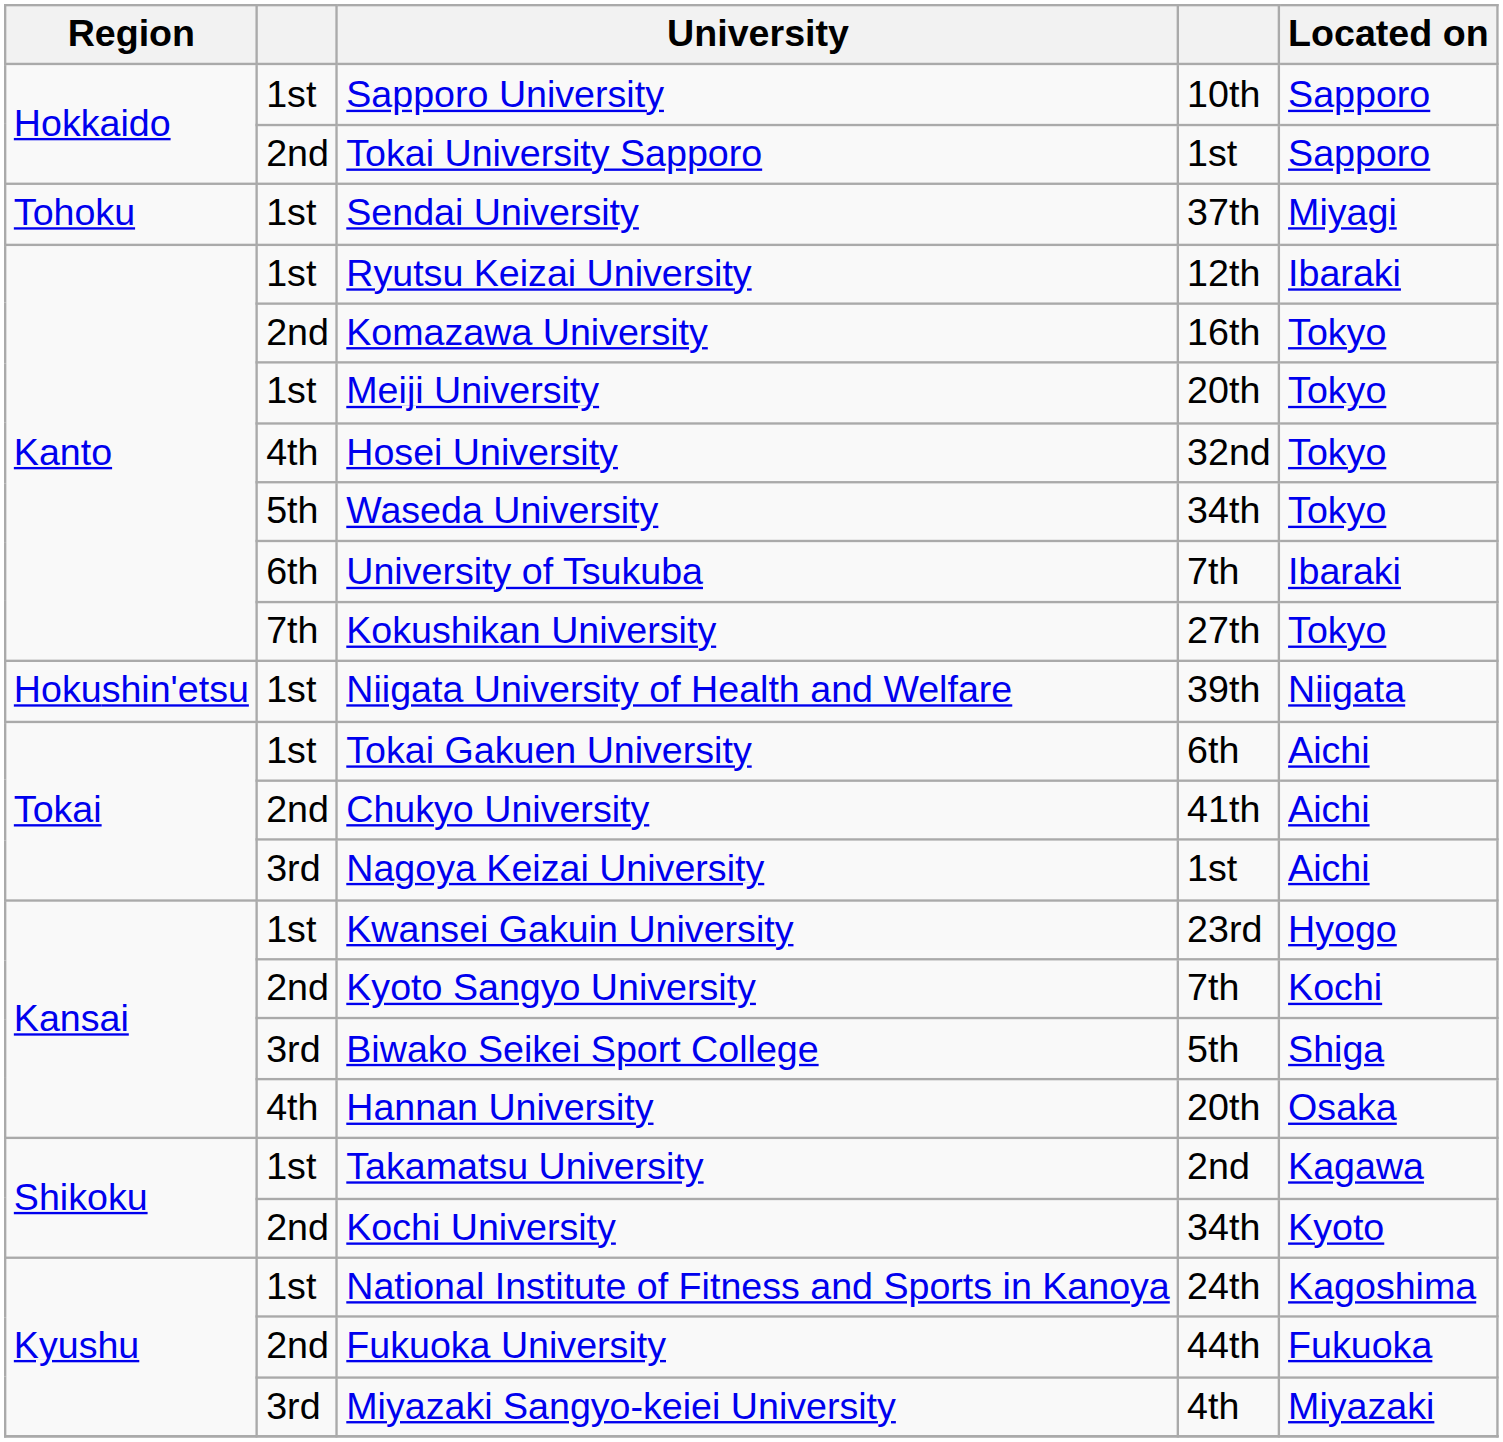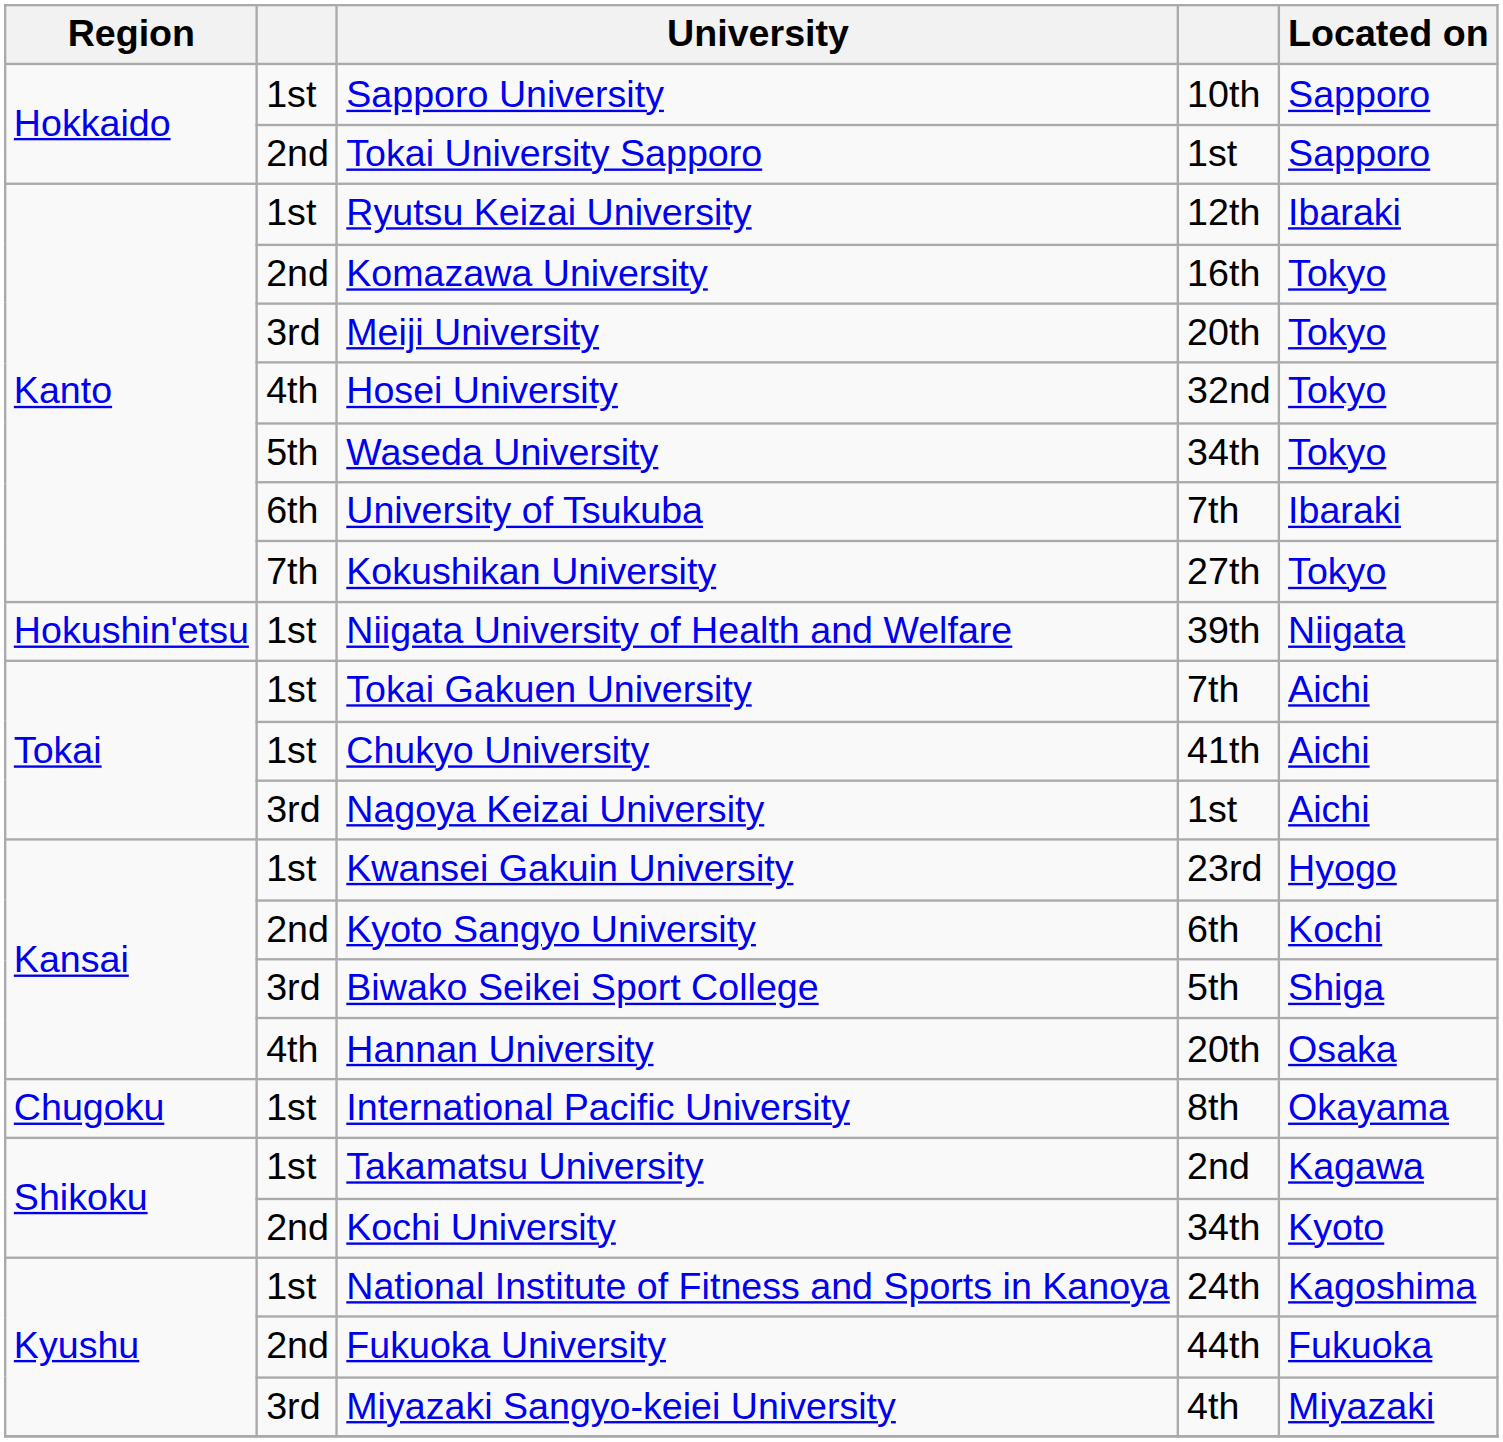 <table class="wikitable sortable" style="text-align:left;">
 <tr>
 <th>Region</th>
 <th></th>
 <th>University</th>
 <th></th>
 <th>Located on</th>
 </tr>
 <tr>
 <td rowspan=2><a href='#'>Hokkaido</a></td>
 <td>1st</td>
 <td><a href='#'>Sapporo University</a></td>
 <td>10th</td>
 <td><a href='#'>Sapporo</a></td>
 </tr>
 <tr>
 <td>2nd</td>
 <td><a href='#'>Tokai University Sapporo</a></td>
 <td>1st</td>
 <td><a href='#'>Sapporo</a></td>
 </tr>
 <tr>
-<td rowspan=1><a href='#'>Tohoku</a></td>
-<td>1st</td>
-<td><a href='#'>Sendai University</a></td>
-<td>37th</td>
-<td><a href='#'>Miyagi</a></td>
-</tr>
-<tr>
 <td rowspan=7><a href='#'>Kanto</a></td>
 <td>1st</td>
 <td><a href='#'>Ryutsu Keizai University</a></td>
 <td>12th</td>
 <td><a href='#'>Ibaraki</a></td>
 </tr>
 <tr>
 <td>2nd</td>
 <td><a href='#'>Komazawa University</a></td>
 <td>16th</td>
 <td><a href='#'>Tokyo</a></td>
 </tr>
 <tr>
-<td>1st</td>
+<td>3rd</td>
 <td><a href='#'>Meiji University</a></td>
 <td>20th</td>
 <td><a href='#'>Tokyo</a></td>
 </tr>
 <tr>
 <td>4th</td>
 <td><a href='#'>Hosei University</a></td>
 <td>32nd</td>
 <td><a href='#'>Tokyo</a></td>
 </tr>
 <tr>
 <td>5th</td>
 <td><a href='#'>Waseda University</a></td>
 <td>34th</td>
 <td><a href='#'>Tokyo</a></td>
 </tr>
 <tr>
 <td>6th</td>
 <td><a href='#'>University of Tsukuba</a></td>
 <td>7th</td>
 <td><a href='#'>Ibaraki</a></td>
 </tr>
 <tr>
 <td>7th</td>
 <td><a href='#'>Kokushikan University</a></td>
 <td>27th</td>
 <td><a href='#'>Tokyo</a></td>
 </tr>
 <tr>
 <td rowspan=1><a href='#'>Hoku</a><a href='#'>shin'etsu</a></td>
 <td>1st</td>
 <td><a href='#'>Niigata University of Health and Welfare</a></td>
 <td>39th</td>
 <td><a href='#'>Niigata</a></td>
 </tr>
 <tr>
 <td rowspan=3><a href='#'>Tokai</a></td>
 <td>1st</td>
 <td><a href='#'>Tokai Gakuen University</a></td>
-<td>6th</td>
+<td>7th</td>
 <td><a href='#'>Aichi</a></td>
 </tr>
 <tr>
-<td>2nd</td>
+<td>1st</td>
 <td><a href='#'>Chukyo University</a></td>
 <td>41th</td>
 <td><a href='#'>Aichi</a></td>
 </tr>
 <tr>
 <td>3rd</td>
 <td><a href='#'>Nagoya Keizai University</a></td>
 <td>1st</td>
 <td><a href='#'>Aichi</a></td>
 </tr>
 <tr>
 <td rowspan=4><a href='#'>Kansai</a></td>
 <td>1st</td>
 <td><a href='#'>Kwansei Gakuin University</a></td>
 <td>23rd</td>
 <td><a href='#'>Hyogo</a></td>
 </tr>
 <tr>
 <td>2nd</td>
 <td><a href='#'>Kyoto Sangyo University</a></td>
-<td>7th</td>
+<td>6th</td>
 <td><a href='#'>Kochi</a></td>
 </tr>
 <tr>
 <td>3rd</td>
 <td><a href='#'>Biwako Seikei Sport College</a></td>
 <td>5th</td>
 <td><a href='#'>Shiga</a></td>
 </tr>
 <tr>
 <td>4th</td>
 <td><a href='#'>Hannan University</a></td>
 <td>20th</td>
 <td><a href='#'>Osaka</a></td>
+</tr>
+<tr>
+<td rowspan=1><a href='#'>Chugoku</a></td>
+<td>1st</td>
+<td><a href='#'>International Pacific University</a></td>
+<td>8th</td>
+<td><a href='#'>Okayama</a></td>
 </tr>
 <tr>
 <td rowspan=2><a href='#'>Shikoku</a></td>
 <td>1st</td>
 <td><a href='#'>Takamatsu University</a></td>
 <td>2nd</td>
 <td><a href='#'>Kagawa</a></td>
 </tr>
 <tr>
 <td>2nd</td>
 <td><a href='#'>Kochi University</a></td>
 <td>34th</td>
 <td><a href='#'>Kyoto</a></td>
 </tr>
 <tr>
 <td rowspan=3><a href='#'>Kyushu</a></td>
 <td>1st</td>
 <td><a href='#'>National Institute of Fitness and Sports in Kanoya</a></td>
 <td>24th</td>
 <td><a href='#'>Kagoshima</a></td>
 </tr>
 <tr>
 <td>2nd</td>
 <td><a href='#'>Fukuoka University</a></td>
 <td>44th</td>
 <td><a href='#'>Fukuoka</a></td>
 </tr>
 <tr>
 <td>3rd</td>
 <td><a href='#'>Miyazaki Sangyo-keiei University</a></td>
 <td>4th</td>
 <td><a href='#'>Miyazaki</a></td>
 </tr>
 <tr>
 </tr>
 </table>
